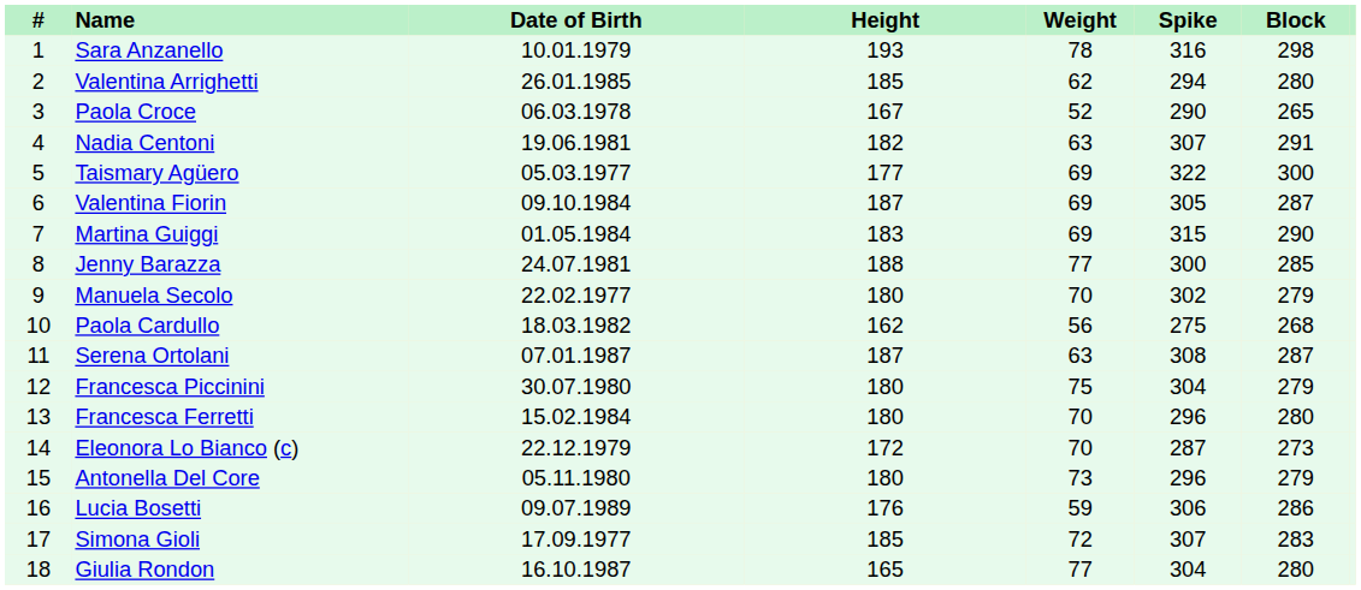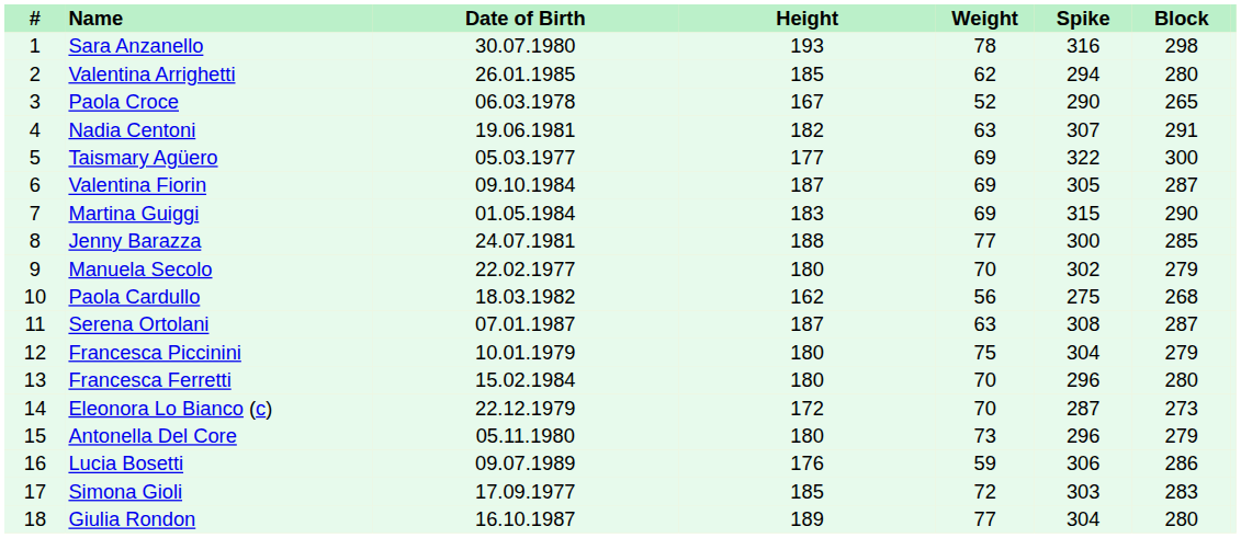 <table border=0 cellpadding=2 cellspacing=0  |- bgcolor=#FFECCE style="text-align:center; font-size:90%;" width=100%>
 <tr bgcolor=#BBF0C9>
 <th width=5%>#</th>
 <th width=25% align=left>Name</th>
 <th width=25%>Date of Birth</th>
 <th width=21%>Height</th>
 <th width=8%>Weight</th>
 <th width=8%>Spike</th>
 <th width=8%>Block</th>
 <th></th>
 </tr>
 <tr bgcolor=#E7FAEC>
 <td>1</td>
 <td align=left><a href='#'>Sara Anzanello</a></td>
-<td>10.01.1979</td>
+<td>30.07.1980</td>
 <td>193</td>
 <td>78</td>
 <td>316</td>
 <td>298</td>
 <td></td>
 </tr>
 <tr bgcolor=#E7FAEC>
 <td>2</td>
 <td align=left><a href='#'>Valentina Arrighetti</a></td>
 <td>26.01.1985</td>
 <td>185</td>
 <td>62</td>
 <td>294</td>
 <td>280</td>
 <td></td>
 </tr>
 <tr bgcolor=#E7FAEC>
 <td>3</td>
 <td align=left><a href='#'>Paola Croce</a></td>
 <td>06.03.1978</td>
 <td>167</td>
 <td>52</td>
 <td>290</td>
 <td>265</td>
 <td></td>
 </tr>
 <tr bgcolor=#E7FAEC>
 <td>4</td>
 <td align=left><a href='#'>Nadia Centoni</a></td>
 <td>19.06.1981</td>
 <td>182</td>
 <td>63</td>
 <td>307</td>
 <td>291</td>
 <td></td>
 </tr>
 <tr bgcolor=#E7FAEC>
 <td>5</td>
 <td align=left><a href='#'>Taismary Agüero</a></td>
 <td>05.03.1977</td>
 <td>177</td>
 <td>69</td>
 <td>322</td>
 <td>300</td>
 <td></td>
 </tr>
 <tr bgcolor=#E7FAEC>
 <td>6</td>
 <td align=left><a href='#'>Valentina Fiorin</a></td>
 <td>09.10.1984</td>
 <td>187</td>
 <td>69</td>
 <td>305</td>
 <td>287</td>
 <td></td>
 </tr>
 <tr bgcolor=#E7FAEC>
 <td>7</td>
 <td align=left><a href='#'>Martina Guiggi</a></td>
 <td>01.05.1984</td>
 <td>183</td>
 <td>69</td>
 <td>315</td>
 <td>290</td>
 <td></td>
 </tr>
 <tr bgcolor=#E7FAEC>
 <td>8</td>
 <td align=left><a href='#'>Jenny Barazza</a></td>
 <td>24.07.1981</td>
 <td>188</td>
 <td>77</td>
 <td>300</td>
 <td>285</td>
 <td></td>
 </tr>
 <tr bgcolor=#E7FAEC>
 <td>9</td>
 <td align=left><a href='#'>Manuela Secolo</a></td>
 <td>22.02.1977</td>
 <td>180</td>
 <td>70</td>
 <td>302</td>
 <td>279</td>
 <td></td>
 </tr>
 <tr bgcolor=#E7FAEC>
 <td>10</td>
 <td align=left><a href='#'>Paola Cardullo</a></td>
 <td>18.03.1982</td>
 <td>162</td>
 <td>56</td>
 <td>275</td>
 <td>268</td>
 <td></td>
 </tr>
 <tr bgcolor=#E7FAEC>
 <td>11</td>
 <td align=left><a href='#'>Serena Ortolani</a></td>
 <td>07.01.1987</td>
 <td>187</td>
 <td>63</td>
 <td>308</td>
 <td>287</td>
 <td></td>
 </tr>
 <tr bgcolor=#E7FAEC>
 <td>12</td>
 <td align=left><a href='#'>Francesca Piccinini</a></td>
-<td>30.07.1980</td>
+<td>10.01.1979</td>
 <td>180</td>
 <td>75</td>
 <td>304</td>
 <td>279</td>
 <td></td>
 </tr>
 <tr bgcolor=#E7FAEC>
 <td>13</td>
 <td align=left><a href='#'>Francesca Ferretti</a></td>
 <td>15.02.1984</td>
 <td>180</td>
 <td>70</td>
 <td>296</td>
 <td>280</td>
 <td></td>
 </tr>
 <tr bgcolor=#E7FAEC>
 <td>14</td>
 <td align=left><a href='#'>Eleonora Lo Bianco</a> (<a href='#'>c</a>)</td>
 <td>22.12.1979</td>
 <td>172</td>
 <td>70</td>
 <td>287</td>
 <td>273</td>
 <td></td>
 </tr>
 <tr bgcolor=#E7FAEC>
 <td>15</td>
 <td align=left><a href='#'>Antonella Del Core</a></td>
 <td>05.11.1980</td>
 <td>180</td>
 <td>73</td>
 <td>296</td>
 <td>279</td>
 <td></td>
 </tr>
 <tr bgcolor=#E7FAEC>
 <td>16</td>
 <td align=left><a href='#'>Lucia Bosetti</a></td>
 <td>09.07.1989</td>
 <td>176</td>
 <td>59</td>
 <td>306</td>
 <td>286</td>
 <td></td>
 </tr>
 <tr bgcolor=#E7FAEC>
 <td>17</td>
 <td align=left><a href='#'>Simona Gioli</a></td>
 <td>17.09.1977</td>
 <td>185</td>
 <td>72</td>
-<td>307</td>
+<td>303</td>
 <td>283</td>
 <td></td>
 </tr>
 <tr bgcolor=#E7FAEC>
 <td>18</td>
 <td align=left><a href='#'>Giulia Rondon</a></td>
 <td>16.10.1987</td>
-<td>165</td>
+<td>189</td>
 <td>77</td>
 <td>304</td>
 <td>280</td>
 <td></td>
 </tr>
 </table>
